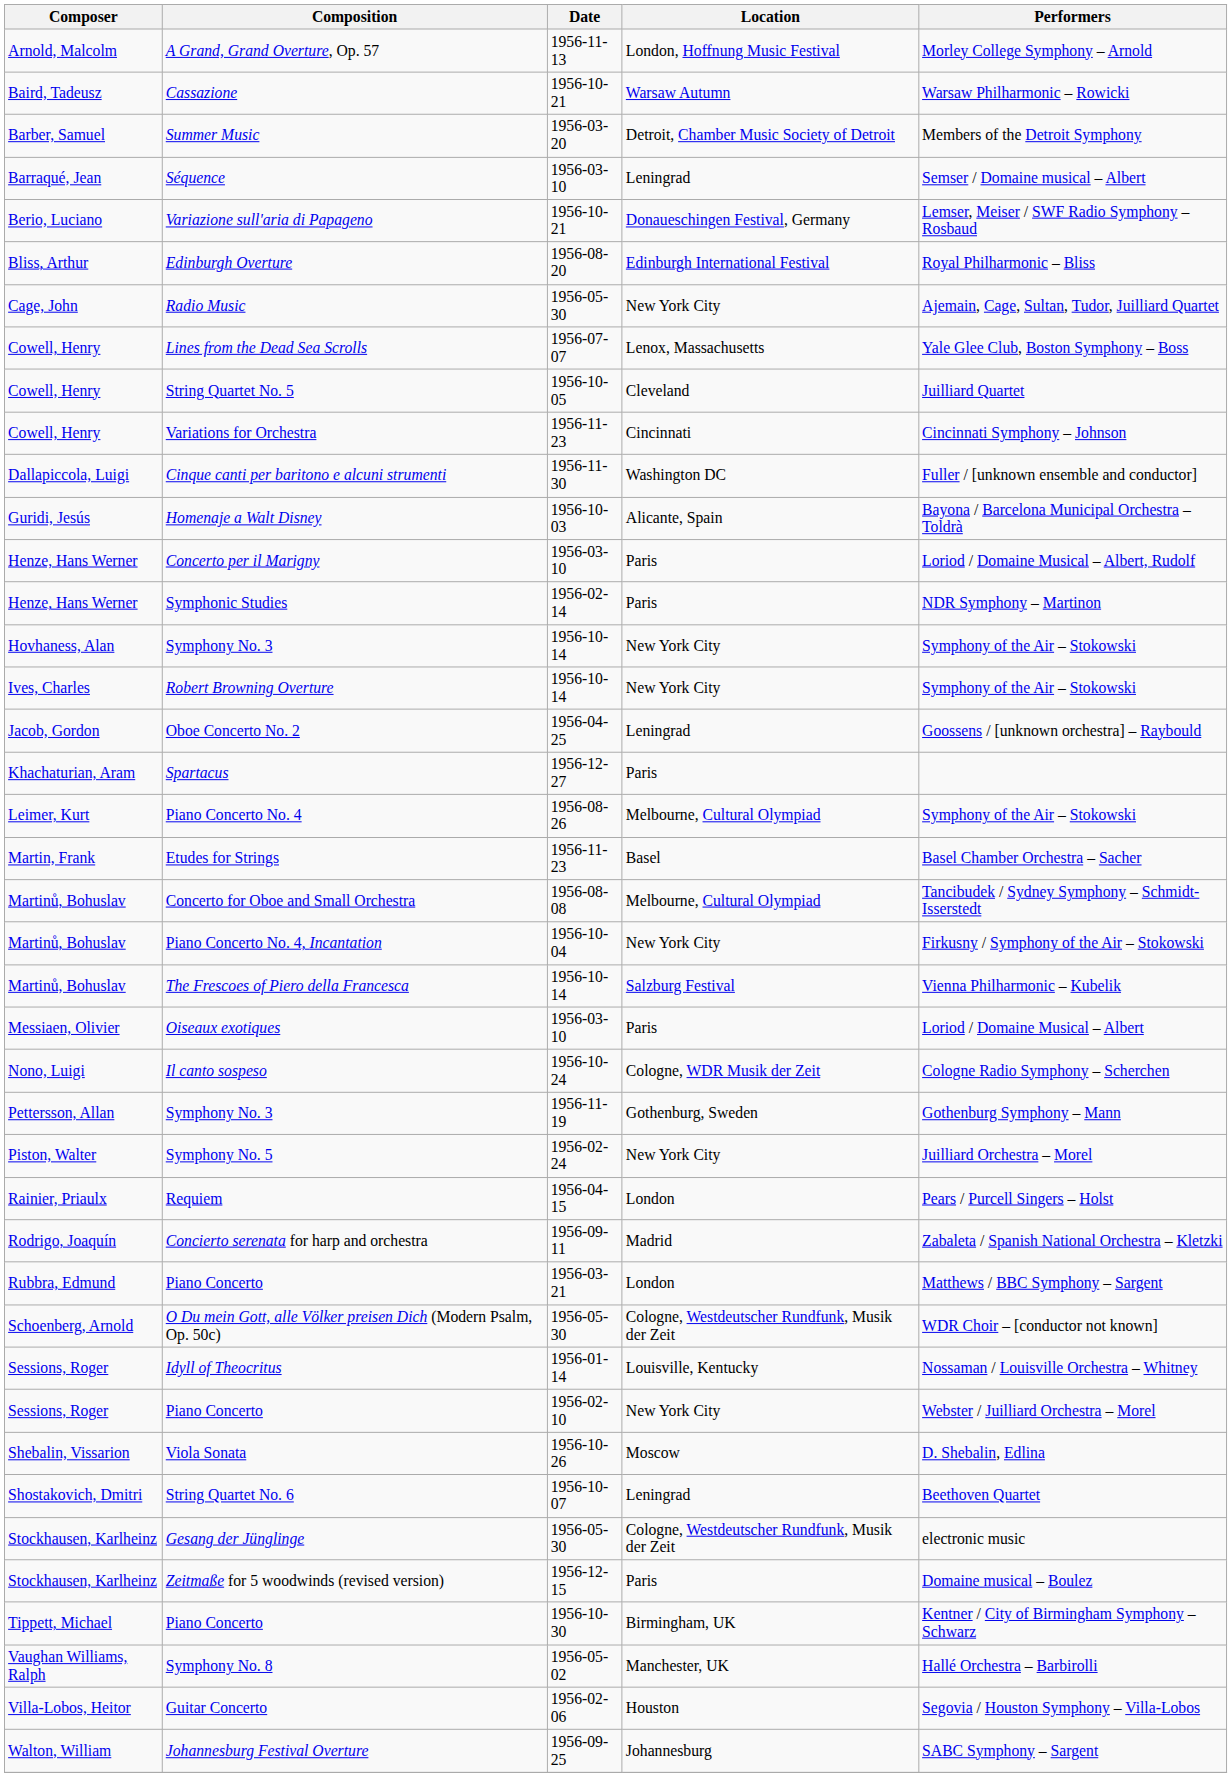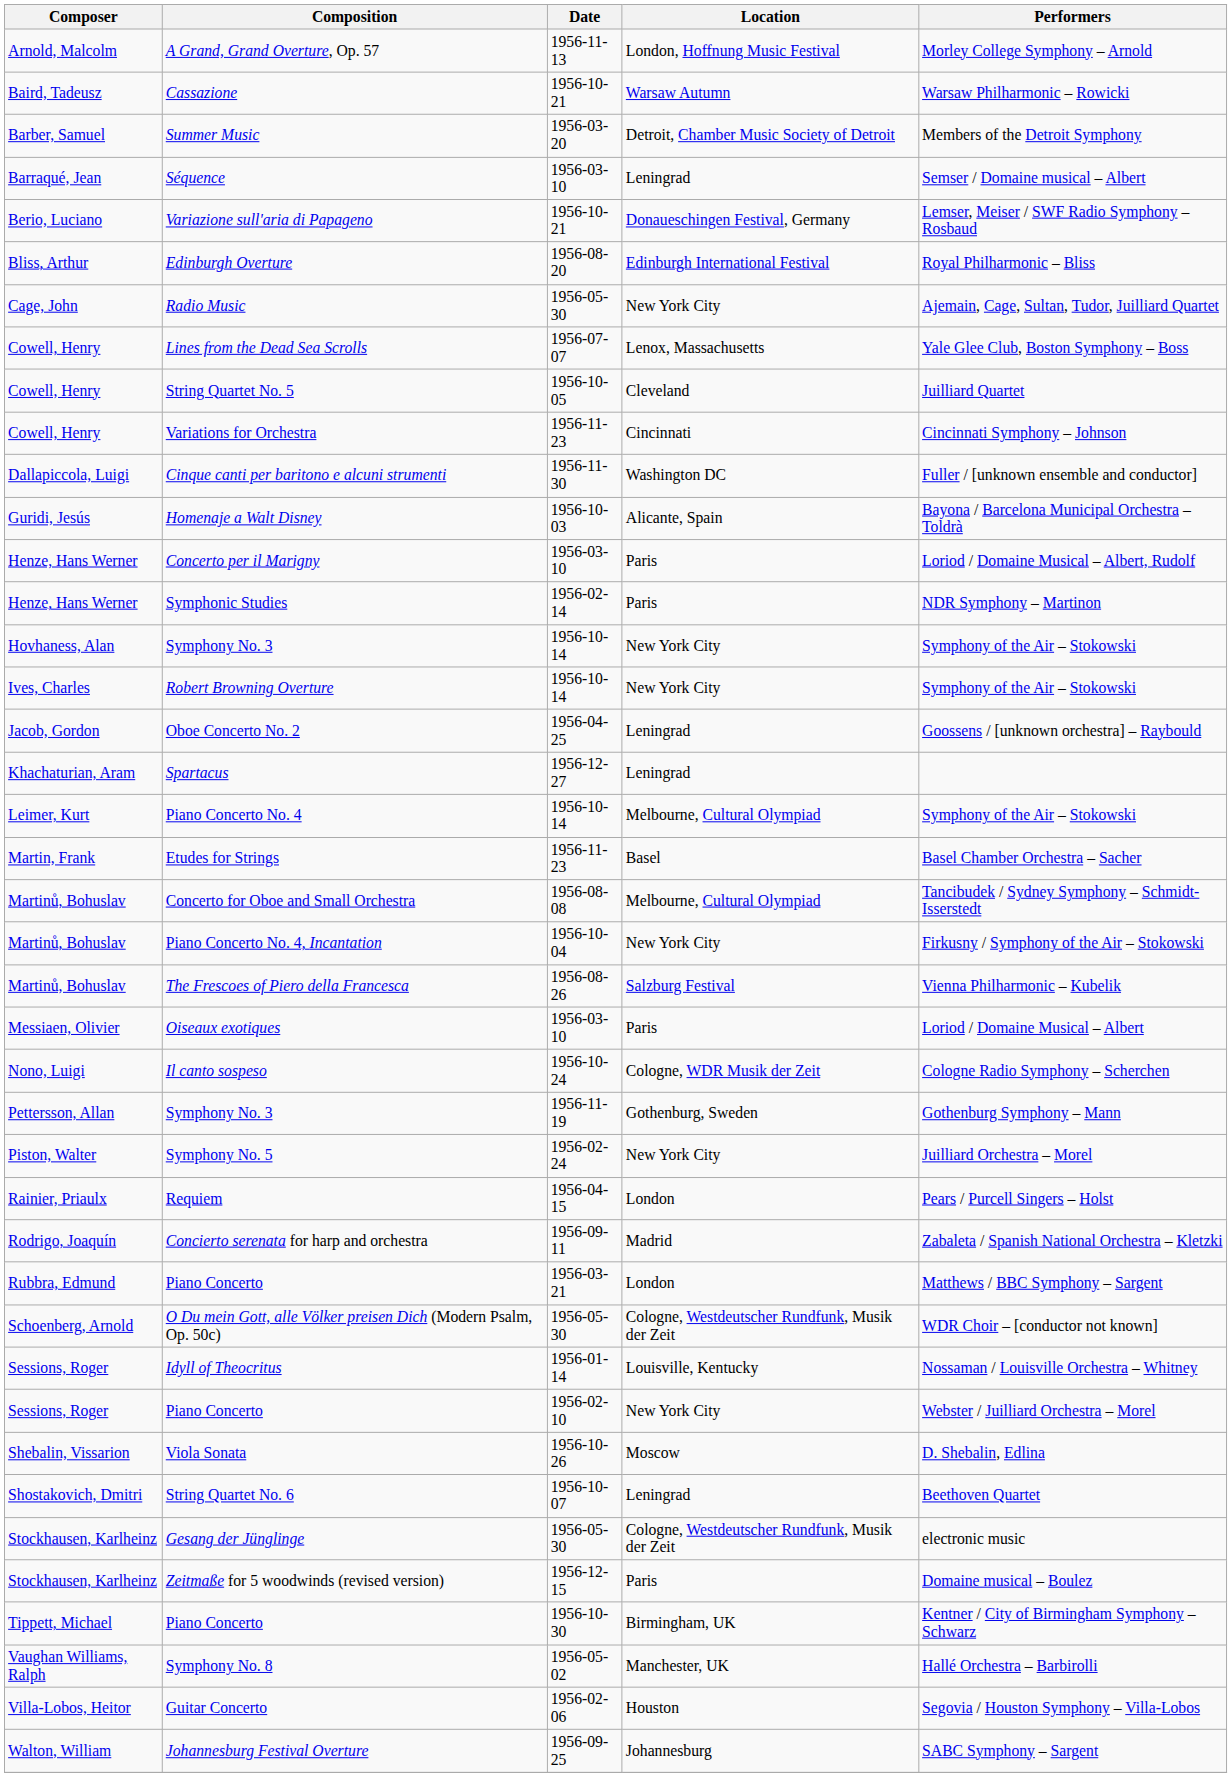 <table class="wikitable sortable">
 <tr>
 <th>Composer</th>
 <th>Composition</th>
 <th>Date</th>
 <th>Location</th>
 <th>Performers</th>
 </tr>
 <tr>
 <td><a href='#'>Arnold, Malcolm</a></td>
 <td><em><a href='#'>A Grand, Grand Overture</a></em>, Op. 57</td>
 <td>1956-11-13</td>
 <td>London, <a href='#'>Hoffnung Music Festival</a></td>
 <td><a href='#'>Morley College Symphony</a> – <a href='#'>Arnold</a></td>
 </tr>
 <tr>
 <td><a href='#'>Baird, Tadeusz</a></td>
 <td><em><a href='#'>Cassazione</a></em></td>
 <td>1956-10-21</td>
 <td><a href='#'>Warsaw Autumn</a></td>
 <td><a href='#'>Warsaw Philharmonic</a> – <a href='#'>Rowicki</a></td>
 </tr>
 <tr>
 <td><a href='#'>Barber, Samuel</a></td>
 <td><em><a href='#'>Summer Music</a></em></td>
 <td>1956-03-20</td>
 <td>Detroit, <a href='#'>Chamber Music Society of Detroit</a></td>
 <td>Members of the <a href='#'>Detroit Symphony</a></td>
 </tr>
 <tr>
 <td><a href='#'>Barraqué, Jean</a></td>
 <td><em><a href='#'>Séquence</a></em></td>
 <td>1956-03-10</td>
 <td>Leningrad</td>
 <td><a href='#'>Semser</a> / <a href='#'>Domaine musical</a> – <a href='#'>Albert</a></td>
 </tr>
 <tr>
 <td><a href='#'>Berio, Luciano</a></td>
 <td><em><a href='#'>Variazione sull'aria di Papageno</a></em></td>
 <td>1956-10-21</td>
 <td><a href='#'>Donaueschingen Festival</a>, Germany</td>
 <td><a href='#'>Lemser</a>, <a href='#'>Meiser</a> / <a href='#'>SWF Radio Symphony</a> – <a href='#'>Rosbaud</a></td>
 </tr>
 <tr>
 <td><a href='#'>Bliss, Arthur</a></td>
 <td><em><a href='#'>Edinburgh Overture</a></em></td>
 <td>1956-08-20</td>
 <td><a href='#'>Edinburgh International Festival</a></td>
 <td><a href='#'>Royal Philharmonic</a> – <a href='#'>Bliss</a></td>
 </tr>
 <tr>
 <td><a href='#'>Cage, John</a></td>
 <td><em><a href='#'>Radio Music</a></em></td>
 <td>1956-05-30</td>
 <td>New York City</td>
 <td><a href='#'>Ajemain</a>, <a href='#'>Cage</a>, <a href='#'>Sultan</a>, <a href='#'>Tudor</a>, <a href='#'>Juilliard Quartet</a></td>
 </tr>
 <tr>
 <td><a href='#'>Cowell, Henry</a></td>
 <td><em><a href='#'>Lines from the Dead Sea Scrolls</a></em></td>
 <td>1956-07-07</td>
 <td>Lenox, Massachusetts</td>
 <td><a href='#'>Yale Glee Club</a>, <a href='#'>Boston Symphony</a> – <a href='#'>Boss</a></td>
 </tr>
 <tr>
 <td><a href='#'>Cowell, Henry</a></td>
 <td><a href='#'>String Quartet No. 5</a></td>
 <td>1956-10-05</td>
 <td>Cleveland</td>
 <td><a href='#'>Juilliard Quartet</a></td>
 </tr>
 <tr>
 <td><a href='#'>Cowell, Henry</a></td>
 <td><a href='#'>Variations for Orchestra</a></td>
 <td>1956-11-23</td>
 <td>Cincinnati</td>
 <td><a href='#'>Cincinnati Symphony</a> – <a href='#'>Johnson</a></td>
 </tr>
 <tr>
 <td><a href='#'>Dallapiccola, Luigi</a></td>
 <td><em><a href='#'>Cinque canti per baritono e alcuni strumenti</a></em></td>
 <td>1956-11-30</td>
 <td>Washington DC</td>
 <td><a href='#'>Fuller</a> / [unknown ensemble and conductor]</td>
 </tr>
 <tr>
 <td><a href='#'>Guridi, Jesús</a></td>
 <td><em><a href='#'>Homenaje a Walt Disney</a></em></td>
 <td>1956-10-03</td>
 <td>Alicante, Spain</td>
 <td><a href='#'>Bayona</a> / <a href='#'>Barcelona Municipal Orchestra</a> – <a href='#'>Toldrà</a></td>
 </tr>
 <tr>
 <td><a href='#'>Henze, Hans Werner</a></td>
 <td><em><a href='#'>Concerto per il Marigny</a></em></td>
 <td>1956-03-10</td>
 <td>Paris</td>
 <td><a href='#'>Loriod</a> / <a href='#'>Domaine Musical</a> – <a href='#'>Albert, Rudolf</a></td>
 </tr>
 <tr>
 <td><a href='#'>Henze, Hans Werner</a></td>
 <td><a href='#'>Symphonic Studies</a></td>
 <td>1956-02-14</td>
 <td>Paris</td>
 <td><a href='#'>NDR Symphony</a> – <a href='#'>Martinon</a></td>
 </tr>
 <tr>
 <td><a href='#'>Hovhaness, Alan</a></td>
 <td><a href='#'>Symphony No. 3</a></td>
 <td>1956-10-14</td>
 <td>New York City</td>
 <td><a href='#'>Symphony of the Air</a> – <a href='#'>Stokowski</a></td>
 </tr>
 <tr>
 <td><a href='#'>Ives, Charles</a></td>
 <td><em><a href='#'>Robert Browning Overture</a></em></td>
 <td>1956-10-14</td>
 <td>New York City</td>
 <td><a href='#'>Symphony of the Air</a> – <a href='#'>Stokowski</a></td>
 </tr>
 <tr>
 <td><a href='#'>Jacob, Gordon</a></td>
 <td><a href='#'>Oboe Concerto No. 2</a></td>
 <td>1956-04-25</td>
 <td>Leningrad</td>
 <td><a href='#'>Goossens</a> / [unknown orchestra] – <a href='#'>Raybould</a></td>
 </tr>
 <tr>
 <td><a href='#'>Khachaturian, Aram</a></td>
 <td><em><a href='#'>Spartacus</a></em></td>
 <td>1956-12-27</td>
-<td>Paris</td>
+<td>Leningrad</td>
 <td></td>
 </tr>
 <tr>
 <td><a href='#'>Leimer, Kurt</a></td>
 <td><a href='#'>Piano Concerto No. 4</a></td>
-<td>1956-08-26</td>
+<td>1956-10-14</td>
 <td>Melbourne, <a href='#'>Cultural Olympiad</a></td>
 <td><a href='#'>Symphony of the Air</a> – <a href='#'>Stokowski</a></td>
 </tr>
 <tr>
 <td><a href='#'>Martin, Frank</a></td>
 <td><a href='#'>Etudes for Strings</a></td>
 <td>1956-11-23</td>
 <td>Basel</td>
 <td><a href='#'>Basel Chamber Orchestra</a> – <a href='#'>Sacher</a></td>
 </tr>
 <tr>
 <td><a href='#'>Martinů, Bohuslav</a></td>
 <td><a href='#'>Concerto for Oboe and Small Orchestra</a></td>
 <td>1956-08-08</td>
 <td>Melbourne, <a href='#'>Cultural Olympiad</a></td>
 <td><a href='#'>Tancibudek</a> / <a href='#'>Sydney Symphony</a> – <a href='#'>Schmidt-Isserstedt</a></td>
 </tr>
 <tr>
 <td><a href='#'>Martinů, Bohuslav</a></td>
 <td><a href='#'>Piano Concerto No. 4, <em>Incantation</em></a></td>
 <td>1956-10-04</td>
 <td>New York City</td>
 <td><a href='#'>Firkusny</a> / <a href='#'>Symphony of the Air</a> – <a href='#'>Stokowski</a></td>
 </tr>
 <tr>
 <td><a href='#'>Martinů, Bohuslav</a></td>
 <td><em><a href='#'>The Frescoes of Piero della Francesca</a></em></td>
-<td>1956-10-14</td>
+<td>1956-08-26</td>
 <td><a href='#'>Salzburg Festival</a></td>
 <td><a href='#'>Vienna Philharmonic</a> – <a href='#'>Kubelik</a></td>
 </tr>
 <tr>
 <td><a href='#'>Messiaen, Olivier</a></td>
 <td><em><a href='#'>Oiseaux exotiques</a></em></td>
 <td>1956-03-10</td>
 <td>Paris</td>
 <td><a href='#'>Loriod</a> / <a href='#'>Domaine Musical</a> – <a href='#'>Albert</a></td>
 </tr>
 <tr>
 <td><a href='#'>Nono, Luigi</a></td>
 <td><em><a href='#'>Il canto sospeso</a></em></td>
 <td>1956-10-24</td>
 <td>Cologne, <a href='#'>WDR Musik der Zeit</a></td>
 <td><a href='#'>Cologne Radio Symphony</a> – <a href='#'>Scherchen</a></td>
 </tr>
 <tr>
 <td><a href='#'>Pettersson, Allan</a></td>
 <td><a href='#'>Symphony No. 3</a></td>
 <td>1956-11-19</td>
 <td>Gothenburg, Sweden</td>
 <td><a href='#'>Gothenburg Symphony</a> – <a href='#'>Mann</a></td>
 </tr>
 <tr>
 <td><a href='#'>Piston, Walter</a></td>
 <td><a href='#'>Symphony No. 5</a></td>
 <td>1956-02-24</td>
 <td>New York City</td>
 <td><a href='#'>Juilliard Orchestra</a> – <a href='#'>Morel</a></td>
 </tr>
 <tr>
 <td><a href='#'>Rainier, Priaulx</a></td>
 <td><a href='#'>Requiem</a></td>
 <td>1956-04-15</td>
 <td>London</td>
 <td><a href='#'>Pears</a> / <a href='#'>Purcell Singers</a> – <a href='#'>Holst</a></td>
 </tr>
 <tr>
 <td><a href='#'>Rodrigo, Joaquín</a></td>
 <td><em><a href='#'>Concierto serenata</a></em> for harp and orchestra</td>
 <td>1956-09-11</td>
 <td>Madrid</td>
 <td><a href='#'>Zabaleta</a> / <a href='#'>Spanish National Orchestra</a> – <a href='#'>Kletzki</a></td>
 </tr>
 <tr>
 <td><a href='#'>Rubbra, Edmund</a></td>
 <td><a href='#'>Piano Concerto</a></td>
 <td>1956-03-21</td>
 <td>London</td>
 <td><a href='#'>Matthews</a> / <a href='#'>BBC Symphony</a> – <a href='#'>Sargent</a></td>
 </tr>
 <tr>
 <td><a href='#'>Schoenberg, Arnold</a></td>
 <td><em><a href='#'>O Du mein Gott, alle Völker preisen Dich</a></em> (Modern Psalm, Op. 50c)</td>
 <td>1956-05-30</td>
 <td>Cologne, <a href='#'>Westdeutscher Rundfunk</a>, Musik der Zeit</td>
 <td><a href='#'>WDR Choir</a> – [conductor not known]</td>
 </tr>
 <tr>
 <td><a href='#'>Sessions, Roger</a></td>
 <td><em><a href='#'>Idyll of Theocritus</a></em></td>
 <td>1956-01-14</td>
 <td>Louisville, Kentucky</td>
 <td><a href='#'>Nossaman</a> / <a href='#'>Louisville Orchestra</a> – <a href='#'>Whitney</a></td>
 </tr>
 <tr>
 <td><a href='#'>Sessions, Roger</a></td>
 <td><a href='#'>Piano Concerto</a></td>
 <td>1956-02-10</td>
 <td>New York City</td>
 <td><a href='#'>Webster</a> / <a href='#'>Juilliard Orchestra</a> – <a href='#'>Morel</a></td>
 </tr>
 <tr>
 <td><a href='#'>Shebalin, Vissarion</a></td>
 <td><a href='#'>Viola Sonata</a></td>
 <td>1956-10-26</td>
 <td>Moscow</td>
 <td><a href='#'>D. Shebalin</a>, <a href='#'>Edlina</a></td>
 </tr>
 <tr>
 <td><a href='#'>Shostakovich, Dmitri</a></td>
 <td><a href='#'>String Quartet No. 6</a></td>
 <td>1956-10-07</td>
 <td>Leningrad</td>
 <td><a href='#'>Beethoven Quartet</a></td>
 </tr>
 <tr>
 <td><a href='#'>Stockhausen, Karlheinz</a></td>
 <td><em><a href='#'>Gesang der Jünglinge</a></em></td>
 <td>1956-05-30</td>
 <td>Cologne, <a href='#'>Westdeutscher Rundfunk</a>, Musik der Zeit</td>
 <td>electronic music</td>
 </tr>
 <tr>
 <td><a href='#'>Stockhausen, Karlheinz</a></td>
 <td><em><a href='#'>Zeitmaße</a></em> for 5 woodwinds (revised version)</td>
 <td>1956-12-15</td>
 <td>Paris</td>
 <td><a href='#'>Domaine musical</a> – <a href='#'>Boulez</a></td>
 </tr>
 <tr>
 <td><a href='#'>Tippett, Michael</a></td>
 <td><a href='#'>Piano Concerto</a></td>
 <td>1956-10-30</td>
 <td>Birmingham, UK</td>
 <td><a href='#'>Kentner</a> / <a href='#'>City of Birmingham Symphony</a> – <a href='#'>Schwarz</a></td>
 </tr>
 <tr>
 <td><a href='#'>Vaughan Williams, Ralph</a></td>
 <td><a href='#'>Symphony No. 8</a></td>
 <td>1956-05-02</td>
 <td>Manchester, UK</td>
 <td><a href='#'>Hallé Orchestra</a> – <a href='#'>Barbirolli</a></td>
 </tr>
 <tr>
 <td><a href='#'>Villa-Lobos, Heitor</a></td>
 <td><a href='#'>Guitar Concerto</a></td>
 <td>1956-02-06</td>
 <td>Houston</td>
 <td><a href='#'>Segovia</a> / <a href='#'>Houston Symphony</a> – <a href='#'>Villa-Lobos</a></td>
 </tr>
 <tr>
 <td><a href='#'>Walton, William</a></td>
 <td><em><a href='#'>Johannesburg Festival Overture</a></em></td>
 <td>1956-09-25</td>
 <td>Johannesburg</td>
 <td><a href='#'>SABC Symphony</a> – <a href='#'>Sargent</a></td>
 </tr>
 <tr>
 </tr>
 </table>
